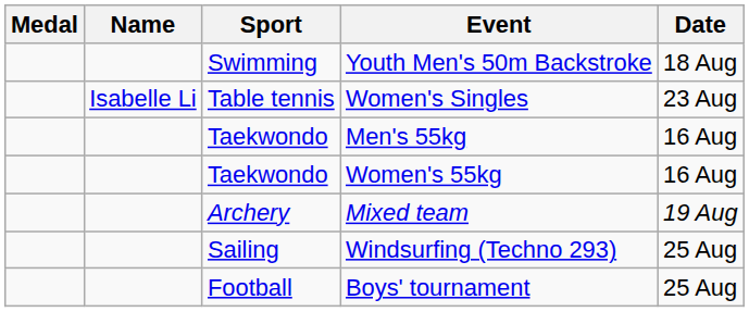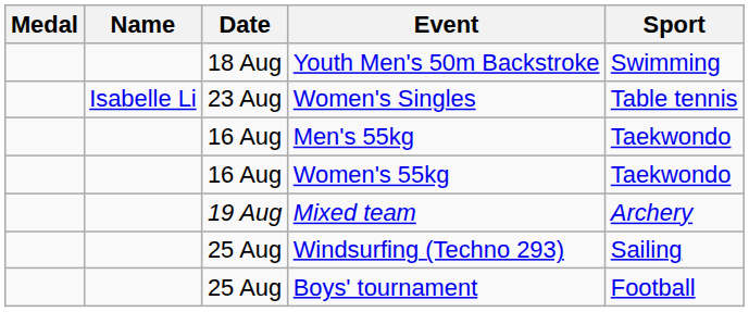 <table class="wikitable sortable" style="font-size:90%">
 <tr>
 <th>Medal</th>
 <th>Name</th>
+<th>Date</th>
+<th>Event</th>
 <th>Sport</th>
-<th>Event</th>
-<th>Date</th>
 </tr>
 <tr>
 <td></td>
 <td></td>
+<td>18 Aug</td>
+<td><a href='#'>Youth Men's 50m Backstroke</a></td>
 <td><a href='#'>Swimming</a></td>
-<td><a href='#'>Youth Men's 50m Backstroke</a></td>
-<td>18 Aug</td>
 </tr>
 <tr>
 <td></td>
 <td><a href='#'>Isabelle Li</a></td>
+<td>23 Aug</td>
+<td><a href='#'>Women's Singles</a></td>
 <td><a href='#'>Table tennis</a></td>
-<td><a href='#'>Women's Singles</a></td>
-<td>23 Aug</td>
 </tr>
 <tr>
 <td></td>
 <td></td>
+<td>16 Aug</td>
+<td><a href='#'>Men's 55kg</a></td>
 <td><a href='#'>Taekwondo</a></td>
-<td><a href='#'>Men's 55kg</a></td>
-<td>16 Aug</td>
 </tr>
 <tr>
 <td></td>
 <td></td>
+<td>16 Aug</td>
+<td><a href='#'>Women's 55kg</a></td>
 <td><a href='#'>Taekwondo</a></td>
-<td><a href='#'>Women's 55kg</a></td>
-<td>16 Aug</td>
 </tr>
 <tr>
 <td><em></em></td>
 <td><em></em></td>
+<td><em>19 Aug</em></td>
+<td><em><a href='#'>Mixed team</a></em></td>
 <td><em><a href='#'>Archery</a></em></td>
-<td><em><a href='#'>Mixed team</a></em></td>
-<td><em>19 Aug</em></td>
 </tr>
 <tr>
 <td></td>
 <td></td>
+<td>25 Aug</td>
+<td><a href='#'>Windsurfing (Techno 293)</a></td>
 <td><a href='#'>Sailing</a></td>
-<td><a href='#'>Windsurfing (Techno 293)</a></td>
-<td>25 Aug</td>
 </tr>
 <tr>
 <td></td>
 <td><br></td>
+<td>25 Aug</td>
+<td><a href='#'>Boys' tournament</a></td>
 <td><a href='#'>Football</a></td>
-<td><a href='#'>Boys' tournament</a></td>
-<td>25 Aug</td>
 </tr>
 </table>
